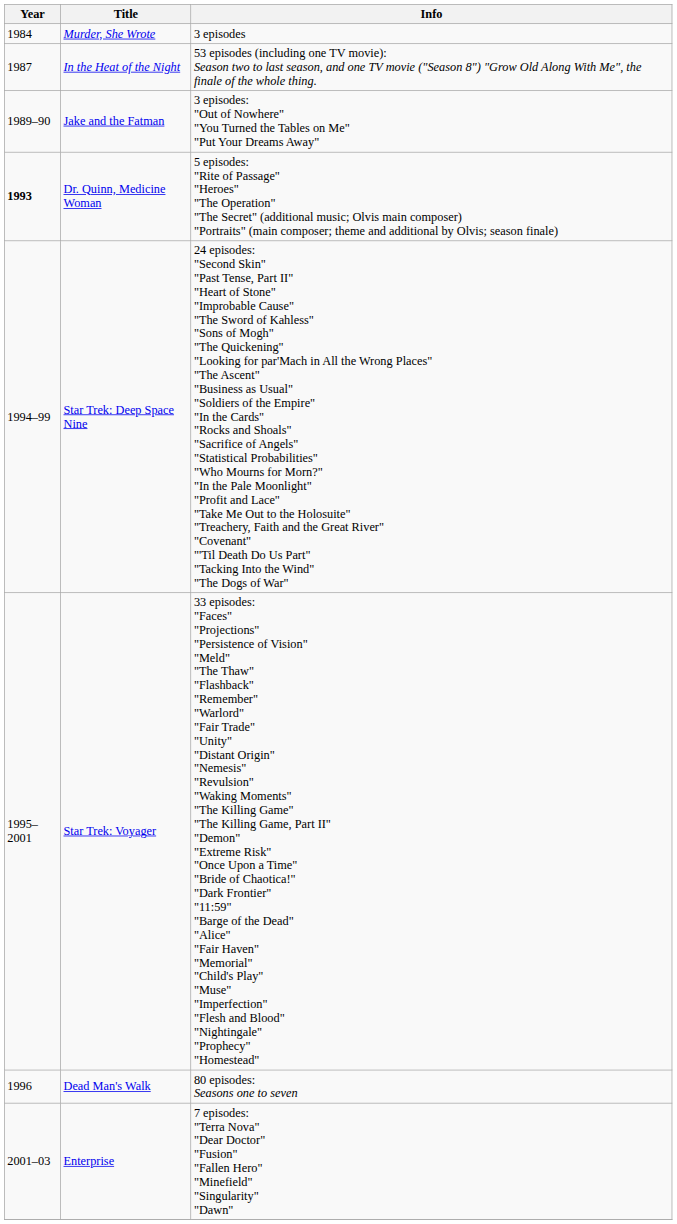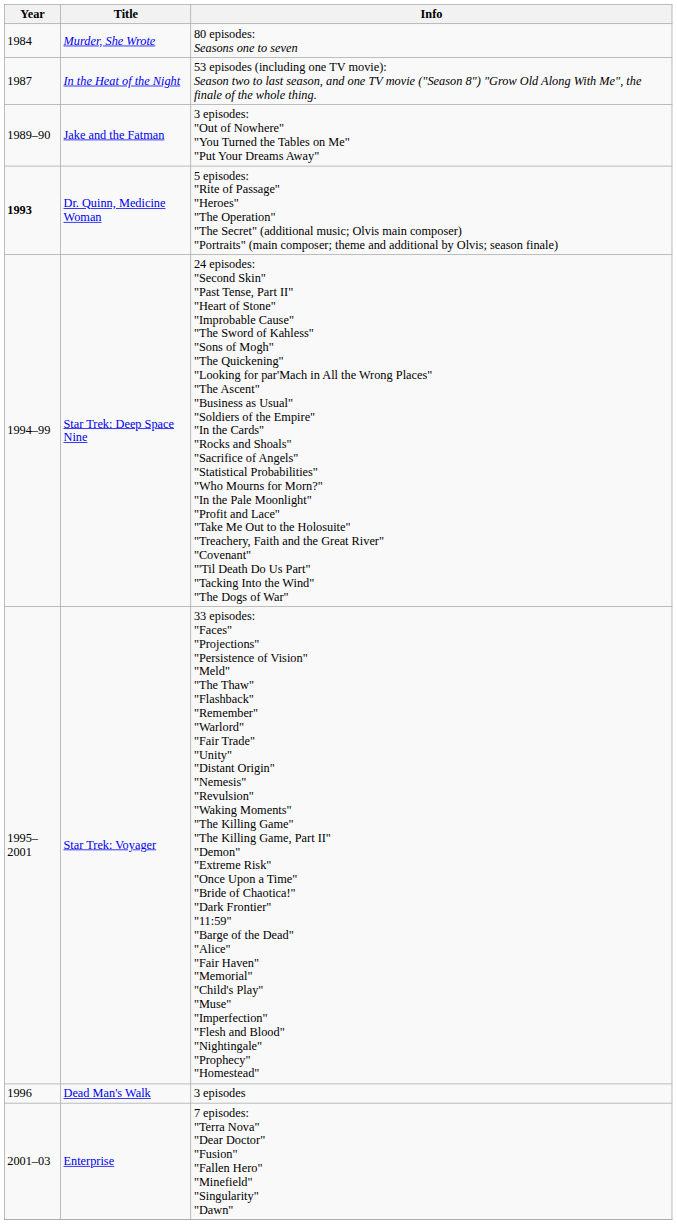 <table class="wikitable sortable" border="1">
 <tr>
 <th>Year</th>
 <th>Title</th>
 <th>Info</th>
 </tr>
 <tr>
 <td>1984</td>
 <td><em><a href='#'>Murder, She Wrote</a></em></td>
-<td>3 episodes</td>
+<td>80 episodes:<br><em>Seasons one to seven</em></td>
 </tr>
 <tr>
 <td>1987</td>
 <td><em><a href='#'>In the Heat of the Night</a></em></td>
 <td>53 episodes (including one TV movie):<br><em>Season two to last season, and one TV movie ("Season 8") "Grow Old Along With Me", the finale of the whole thing.</td>
 </tr>
 <tr>
 <td>1989–90</td>
 <td></em><a href='#'>Jake and the Fatman</a><em></td>
 <td>3 episodes: <br>"Out of Nowhere" <br>"You Turned the Tables on Me"<br>"Put Your Dreams Away"</td>
 </tr>
 <tr>
 <td><strong>1993</strong></td>
 <td></em><a href='#'>Dr. Quinn, Medicine Woman</a><em></td>
 <td>5 episodes:<br>"Rite of Passage"<br>"Heroes"<br>"The Operation"<br>"The Secret" (additional music; Olvis main composer)<br>"Portraits" (main composer; theme and additional by Olvis; season finale)</td>
 </tr>
 <tr>
 <td>1994–99</td>
 <td></em><a href='#'>Star Trek: Deep Space Nine</a><em></td>
 <td>24 episodes:<br>"Second Skin"<br>"Past Tense, Part II"<br>"Heart of Stone"<br>"Improbable Cause"<br>"The Sword of Kahless"<br>"Sons of Mogh"<br>"The Quickening"<br>"Looking for par'Mach in All the Wrong Places"<br>"The Ascent"<br>"Business as Usual"<br>"Soldiers of the Empire"<br>"In the Cards"<br>"Rocks and Shoals"<br>"Sacrifice of Angels"<br>"Statistical Probabilities"<br>"Who Mourns for Morn?"<br>"In the Pale Moonlight"<br>"Profit and Lace"<br>"Take Me Out to the Holosuite"<br>"Treachery, Faith and the Great River"<br>"Covenant"<br>"'Til Death Do Us Part"<br>"Tacking Into the Wind"<br>"The Dogs of War"</td>
 </tr>
 <tr>
 <td>1995–2001</td>
 <td></em><a href='#'>Star Trek: Voyager</a><em></td>
 <td>33 episodes:<br>"Faces"<br>"Projections"<br>"Persistence of Vision"<br>"Meld"<br>"The Thaw"<br>"Flashback"<br>"Remember"<br>"Warlord"<br>"Fair Trade"<br>"Unity"<br>"Distant Origin"<br>"Nemesis"<br>"Revulsion"<br>"Waking Moments"<br>"The Killing Game"<br>"The Killing Game, Part II"<br>"Demon"<br>"Extreme Risk"<br>"Once Upon a Time"<br>"Bride of Chaotica!"<br>"Dark Frontier"<br>"11:59"<br>"Barge of the Dead"<br>"Alice"<br>"Fair Haven"<br>"Memorial"<br>"Child's Play"<br>"Muse"<br>"Imperfection"<br>"Flesh and Blood"<br>"Nightingale"<br>"Prophecy"<br>"Homestead"</td>
 </tr>
 <tr>
 <td>1996</td>
 <td></em><a href='#'>Dead Man's Walk</a><em></td>
-<td>80 episodes:<br><em>Seasons one to seven</em></td>
+<td>3 episodes</td>
 </tr>
 <tr>
 <td>2001–03</td>
 <td></em><a href='#'>Enterprise</a><em></td>
 <td>7 episodes:<br>"Terra Nova"<br>"Dear Doctor"<br>"Fusion"<br>"Fallen Hero"<br>"Minefield"<br>"Singularity"<br>"Dawn"</td>
 </tr>
 <tr>
 </tr>
 </table>
